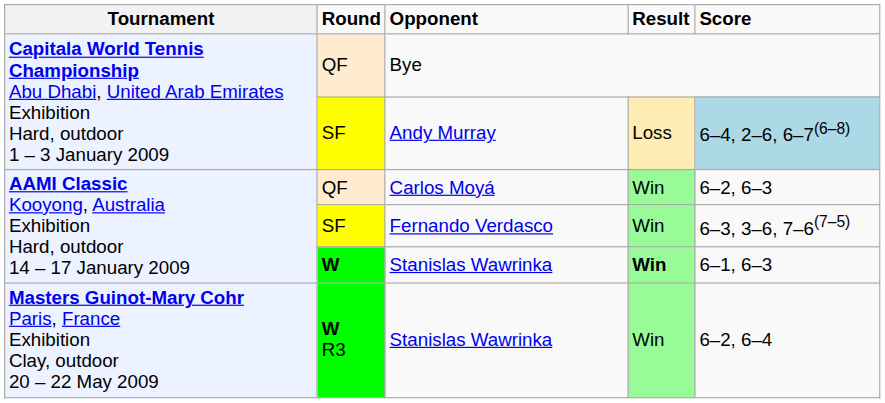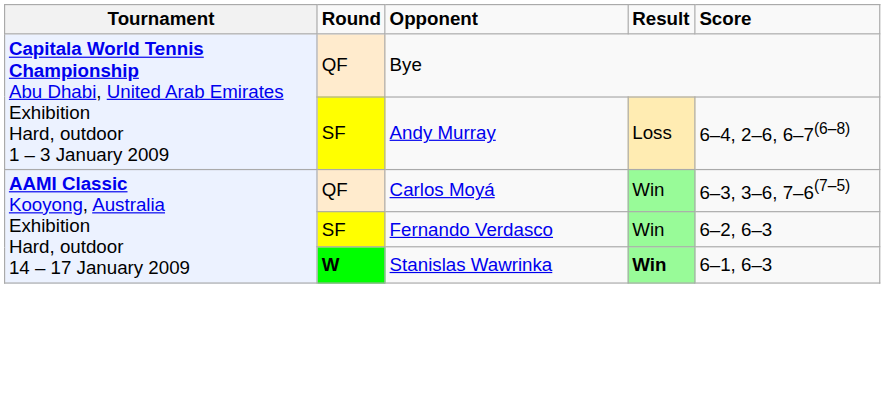 <table class="wikitable">
 <tr style="font-weight:bold">
 <th style="width:260px;">Tournament</th>
 <td style="width:50px;">Round</td>
 <td style="width:200px;">Opponent</td>
 <td style="width:50px;">Result</td>
 <td style="width:150px;">Score</td>
 </tr>
 <tr>
 <td rowspan="2" style="background:#ecf2ff; text-align:left; vertical-align:top;"><strong><a href='#'>Capitala World Tennis Championship</a></strong><br> <a href='#'>Abu Dhabi</a>, <a href='#'>United Arab Emirates</a> <br> Exhibition <br> Hard, outdoor <br> 1 – 3 January 2009</td>
 <td bgcolor="#ffebcd">QF</td>
 <td colspan="3">Bye</td>
 </tr>
 <tr>
 <td bgcolor="yellow">SF</td>
 <td> <a href='#'>Andy Murray</a></td>
 <td bgcolor="#ffecB2">Loss</td>
-<td style="background: lightblue;">6–4, 2–6, 6–7<sup>(6–8)</sup></td>
+<td>6–4, 2–6, 6–7<sup>(6–8)</sup></td>
 </tr>
 <tr>
 <td rowspan="3" style="background:#ecf2ff; text-align:left; vertical-align:top;"><strong><a href='#'>AAMI Classic</a></strong><br> <a href='#'>Kooyong</a>, <a href='#'>Australia</a> <br> Exhibition <br> Hard, outdoor <br> 14 – 17 January 2009</td>
 <td bgcolor="#ffebcd">QF</td>
 <td> <a href='#'>Carlos Moyá</a></td>
 <td bgcolor="#98FB98">Win</td>
-<td>6–2, 6–3</td>
+<td>6–3, 3–6, 7–6<sup>(7–5)</sup></td>
 </tr>
 <tr>
 <td bgcolor="yellow">SF</td>
 <td> <a href='#'>Fernando Verdasco</a></td>
 <td bgcolor="#98FB98">Win</td>
-<td>6–3, 3–6, 7–6<sup>(7–5)</sup></td>
+<td>6–2, 6–3</td>
 </tr>
 <tr>
 <td bgcolor="lime"><strong>W</strong></td>
 <td> <a href='#'>Stanislas Wawrinka</a></td>
 <td bgcolor="#98FB98"><strong>Win</strong></td>
 <td>6–1, 6–3</td>
 </tr>
-<tr>
-<td style="background:#ecf2ff; text-align:left; vertical-align:top;"><strong><a href='#'>Masters Guinot-Mary Cohr</a></strong><br> <a href='#'>Paris</a>, <a href='#'>France</a> <br> Exhibition <br> Clay, outdoor <br> 20 – 22 May 2009</td>
-<td bgcolor="lime"><strong>W</strong><br>R3</td>
-<td> <a href='#'>Stanislas Wawrinka</a></td>
-<td bgcolor="#98FB98">Win</td>
-<td>6–2, 6–4</td>
-</tr>
 </table>
